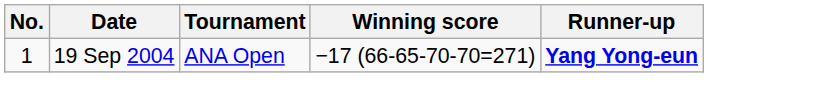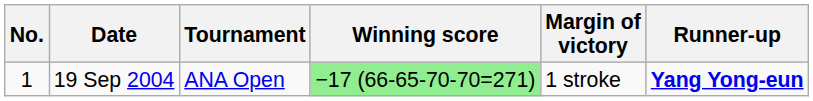 <table class="wikitable" style="font-size:95%;">
 <tr>
 <th>No.</th>
 <th>Date</th>
 <th>Tournament</th>
 <th>Winning score</th>
+<th>Margin of<br>victory</th>
 <th>Runner-up</th>
 </tr>
 <tr>
 <td align=center>1</td>
 <td align=right>19 Sep <a href='#'>2004</a></td>
 <td><a href='#'>ANA Open</a></td>
-<td>−17 (66-65-70-70=271)</td>
+<td style="background: lightgreen;">−17 (66-65-70-70=271)</td>
+<td>1 stroke</td>
 <td><strong> <a href='#'>Yang Yong-eun</a></strong></td>
 </tr>
 </table>
